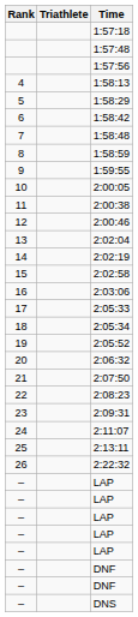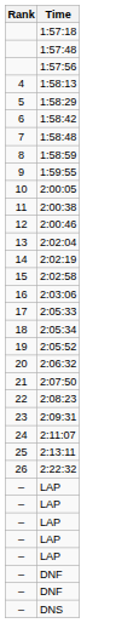 <table class="wikitable" style="font-size:95%" style="width:35em;">
 <tr>
 <th>Rank</th>
-<th>Triathlete</th>
 <th>Time</th>
 </tr>
 <tr>
 <td align=center></td>
-<td></td>
 <td>1:57:18</td>
 </tr>
 <tr>
 <td align=center></td>
-<td></td>
 <td>1:57:48</td>
 </tr>
 <tr>
 <td align=center></td>
-<td></td>
 <td>1:57:56</td>
 </tr>
 <tr>
 <td align=center>4</td>
-<td></td>
 <td>1:58:13</td>
 </tr>
 <tr>
 <td align=center>5</td>
-<td></td>
 <td>1:58:29</td>
 </tr>
 <tr>
 <td align=center>6</td>
-<td></td>
 <td>1:58:42</td>
 </tr>
 <tr>
 <td align=center>7</td>
-<td></td>
 <td>1:58:48</td>
 </tr>
 <tr>
 <td align=center>8</td>
-<td></td>
 <td>1:58:59</td>
 </tr>
 <tr>
 <td align=center>9</td>
-<td></td>
 <td>1:59:55</td>
 </tr>
 <tr>
 <td align=center>10</td>
-<td></td>
 <td>2:00:05</td>
 </tr>
 <tr>
 <td align=center>11</td>
-<td></td>
 <td>2:00:38</td>
 </tr>
 <tr>
 <td align=center>12</td>
-<td></td>
 <td>2:00:46</td>
 </tr>
 <tr>
 <td align=center>13</td>
-<td></td>
 <td>2:02:04</td>
 </tr>
 <tr>
 <td align=center>14</td>
-<td></td>
 <td>2:02:19</td>
 </tr>
 <tr>
 <td align=center>15</td>
-<td></td>
 <td>2:02:58</td>
 </tr>
 <tr>
 <td align=center>16</td>
-<td></td>
 <td>2:03:06</td>
 </tr>
 <tr>
 <td align=center>17</td>
-<td></td>
 <td>2:05:33</td>
 </tr>
 <tr>
 <td align=center>18</td>
-<td></td>
 <td>2:05:34</td>
 </tr>
 <tr>
 <td align=center>19</td>
-<td></td>
 <td>2:05:52</td>
 </tr>
 <tr>
 <td align=center>20</td>
-<td></td>
 <td>2:06:32</td>
 </tr>
 <tr>
 <td align=center>21</td>
-<td></td>
 <td>2:07:50</td>
 </tr>
 <tr>
 <td align=center>22</td>
-<td></td>
 <td>2:08:23</td>
 </tr>
 <tr>
 <td align=center>23</td>
-<td></td>
 <td>2:09:31</td>
 </tr>
 <tr>
 <td align=center>24</td>
-<td></td>
 <td>2:11:07</td>
 </tr>
 <tr>
 <td align=center>25</td>
-<td></td>
 <td>2:13:11</td>
 </tr>
 <tr>
 <td align=center>26</td>
-<td></td>
 <td>2:22:32</td>
 </tr>
 <tr>
 <td align=center>–</td>
-<td></td>
 <td>LAP</td>
 </tr>
 <tr>
 <td align=center>–</td>
-<td></td>
 <td>LAP</td>
 </tr>
 <tr>
 <td align=center>–</td>
-<td></td>
 <td>LAP</td>
 </tr>
 <tr>
 <td align=center>–</td>
-<td></td>
 <td>LAP</td>
 </tr>
 <tr>
 <td align=center>–</td>
-<td></td>
 <td>LAP</td>
 </tr>
 <tr>
 <td align=center>–</td>
-<td></td>
 <td>DNF</td>
 </tr>
 <tr>
 <td align=center>–</td>
-<td></td>
 <td>DNF</td>
 </tr>
 <tr>
 <td align=center>–</td>
-<td></td>
 <td>DNS</td>
 </tr>
 </table>
